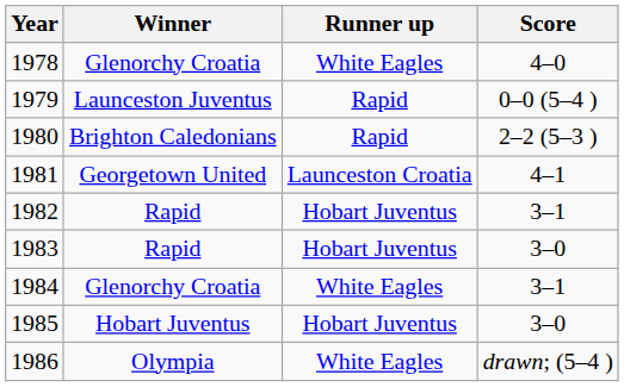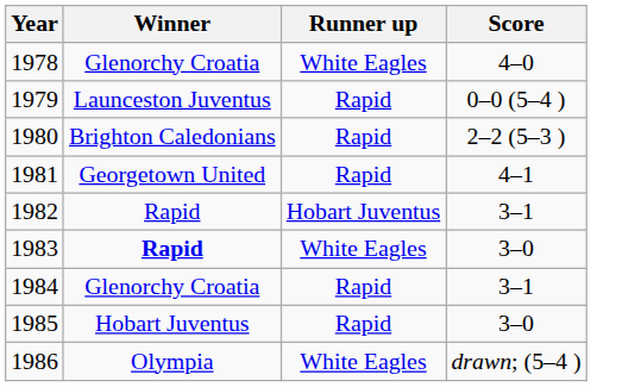 <table class="wikitable" style="text-align:center">
 <tr>
 <th>Year</th>
 <th>Winner</th>
 <th>Runner up</th>
 <th>Score</th>
 </tr>
 <tr>
 <td>1978</td>
 <td><a href='#'>Glenorchy Croatia</a></td>
 <td><a href='#'>White Eagles</a></td>
 <td>4–0</td>
 </tr>
 <tr>
 <td>1979</td>
 <td><a href='#'>Launceston Juventus</a></td>
 <td><a href='#'>Rapid</a></td>
 <td>0–0 (5–4 )</td>
 </tr>
 <tr>
 <td>1980</td>
 <td><a href='#'>Brighton Caledonians</a></td>
 <td><a href='#'>Rapid</a></td>
 <td>2–2 (5–3 )</td>
 </tr>
 <tr>
 <td>1981</td>
 <td><a href='#'>Georgetown United</a></td>
-<td><a href='#'>Launceston Croatia</a></td>
+<td><a href='#'>Rapid</a></td>
 <td>4–1</td>
 </tr>
 <tr>
 <td>1982</td>
 <td><a href='#'>Rapid</a></td>
 <td><a href='#'>Hobart Juventus</a></td>
 <td>3–1</td>
 </tr>
 <tr>
 <td>1983</td>
-<td><a href='#'>Rapid</a></td>
-<td><a href='#'>Hobart Juventus</a></td>
+<td><strong><a href='#'>Rapid</a></strong></td>
+<td><a href='#'>White Eagles</a></td>
 <td>3–0</td>
 </tr>
 <tr>
 <td>1984</td>
 <td><a href='#'>Glenorchy Croatia</a></td>
-<td><a href='#'>White Eagles</a></td>
+<td><a href='#'>Rapid</a></td>
 <td>3–1</td>
 </tr>
 <tr>
 <td>1985</td>
 <td><a href='#'>Hobart Juventus</a></td>
-<td><a href='#'>Hobart Juventus</a></td>
+<td><a href='#'>Rapid</a></td>
 <td>3–0</td>
 </tr>
 <tr>
 <td>1986</td>
 <td><a href='#'>Olympia</a></td>
 <td><a href='#'>White Eagles</a></td>
 <td><em>drawn</em>; (5–4 )</td>
 </tr>
 </table>
